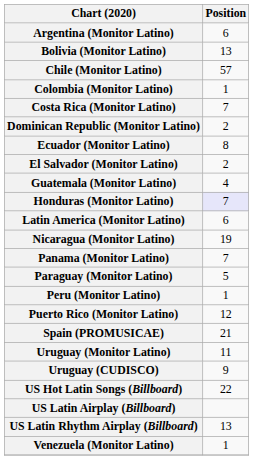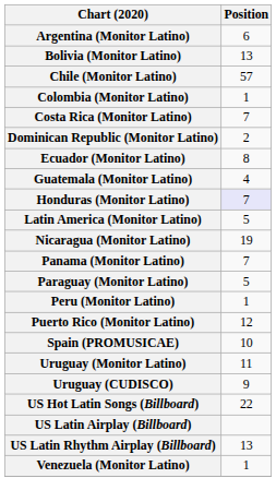 <table class="wikitable sortable plainrowheaders" style="text-align:center">
 <tr>
 <th scope="col">Chart (2020)</th>
 <th scope="col">Position</th>
 </tr>
 <tr>
 <th scope="row">Argentina (Monitor Latino)</th>
 <td>6</td>
 </tr>
 <tr>
 <th scope="row">Bolivia (Monitor Latino)</th>
 <td>13</td>
 </tr>
 <tr>
 <th scope="row">Chile (Monitor Latino)</th>
 <td>57</td>
 </tr>
 <tr>
 <th scope="row">Colombia (Monitor Latino)</th>
 <td>1</td>
 </tr>
 <tr>
 <th scope="row">Costa Rica (Monitor Latino)</th>
 <td>7</td>
 </tr>
 <tr>
 <th scope="row">Dominican Republic (Monitor Latino)</th>
 <td>2</td>
 </tr>
 <tr>
 <th scope="row">Ecuador (Monitor Latino)</th>
 <td>8</td>
 </tr>
 <tr>
-<th scope="row">El Salvador (Monitor Latino)</th>
-<td>2</td>
-</tr>
-<tr>
 <th scope="row">Guatemala (Monitor Latino)</th>
 <td>4</td>
 </tr>
 <tr>
 <th scope="row">Honduras (Monitor Latino)</th>
 <td style="background: lavender;">7</td>
 </tr>
 <tr>
 <th scope="row">Latin America (Monitor Latino)</th>
-<td>6</td>
+<td>5</td>
 </tr>
 <tr>
 <th scope="row">Nicaragua (Monitor Latino)</th>
 <td>19</td>
 </tr>
 <tr>
 <th scope="row">Panama (Monitor Latino)</th>
 <td>7</td>
 </tr>
 <tr>
 <th scope="row">Paraguay (Monitor Latino)</th>
 <td>5</td>
 </tr>
 <tr>
 <th scope="row">Peru (Monitor Latino)</th>
 <td>1</td>
 </tr>
 <tr>
 <th scope="row">Puerto Rico (Monitor Latino)</th>
 <td>12</td>
 </tr>
 <tr>
 <th scope="row">Spain (PROMUSICAE)</th>
-<td>21</td>
+<td>10</td>
 </tr>
 <tr>
 <th scope="row">Uruguay (Monitor Latino)</th>
 <td>11</td>
 </tr>
 <tr>
 <th scope="row">Uruguay (CUDISCO)</th>
 <td>9</td>
 </tr>
 <tr>
 <th scope="row">US Hot Latin Songs (<em>Billboard</em>)</th>
 <td>22</td>
 </tr>
 <tr>
 <th scope="row">US Latin Airplay (<em>Billboard</em>)</th>
 <td></td>
 </tr>
 <tr>
 <th scope="row">US Latin Rhythm Airplay (<em>Billboard</em>)</th>
 <td>13</td>
 </tr>
 <tr>
 <th scope="row">Venezuela (Monitor Latino)</th>
 <td>1</td>
 </tr>
 <tr>
 </tr>
 </table>
